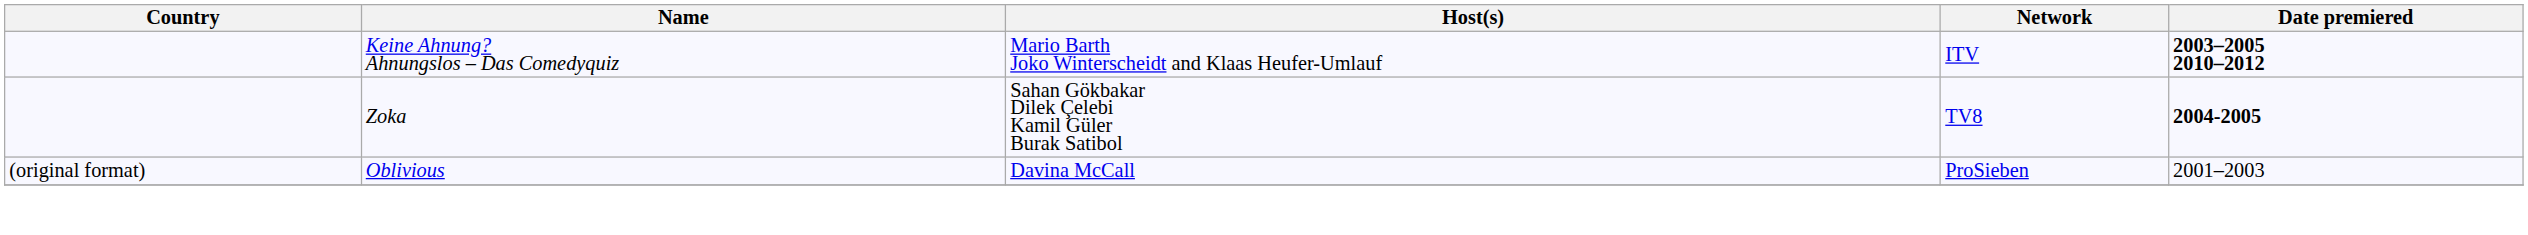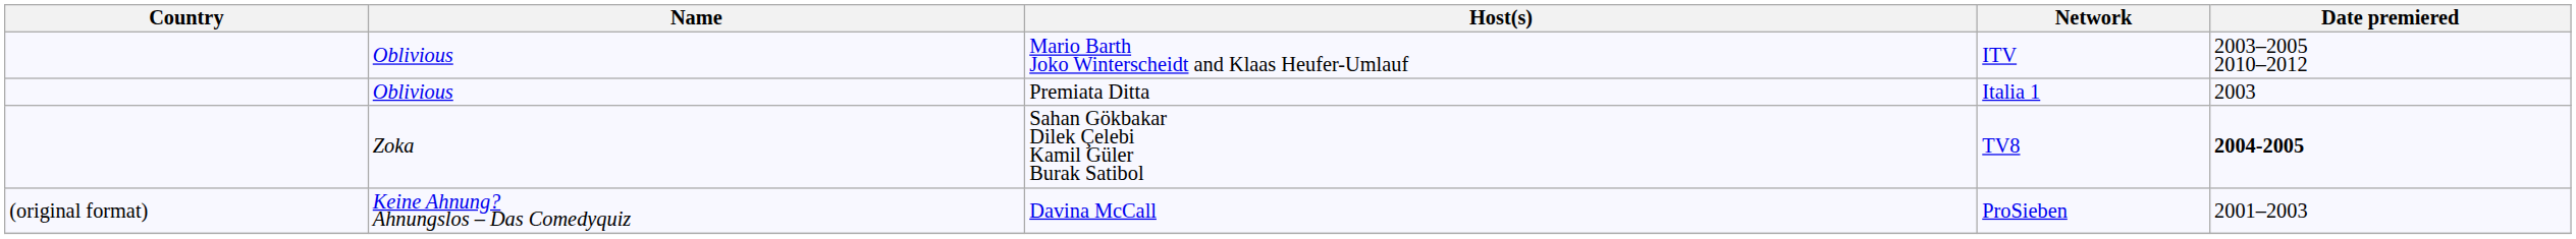 <table class="wikitable" style="text-align:left; line-height:14px; background:#F8F8FF; width:100%;">
 <tr>
 <th>Country</th>
 <th>Name</th>
 <th>Host(s)</th>
 <th>Network</th>
 <th>Date premiered</th>
 </tr>
 <tr>
 <td></td>
-<td><em><a href='#'>Keine Ahnung?</a></em><br><em>Ahnungslos – Das Comedyquiz</em></td>
+<td><em><a href='#'>Oblivious</a></em></td>
 <td><a href='#'>Mario Barth</a><br><a href='#'>Joko Winterscheidt</a> and Klaas Heufer-Umlauf</td>
 <td><a href='#'>ITV</a></td>
-<td><strong>2003–2005<br>2010–2012</strong></td>
+<td>2003–2005<br>2010–2012</td>
+</tr>
+<tr>
+<td></td>
+<td><em><a href='#'>Oblivious</a></em></td>
+<td>Premiata Ditta</td>
+<td><a href='#'>Italia 1</a></td>
+<td>2003</td>
 </tr>
 <tr>
 <td></td>
 <td><em>Zoka</em></td>
 <td>Sahan Gökbakar<br>Dilek Çelebi<br>Kamil Güler<br>Burak Satibol</td>
 <td><a href='#'>TV8</a></td>
 <td><strong>2004-2005</strong></td>
 </tr>
 <tr>
 <td> (original format)</td>
-<td><em><a href='#'>Oblivious</a></em></td>
+<td><em><a href='#'>Keine Ahnung?</a></em><br><em>Ahnungslos – Das Comedyquiz</em></td>
 <td><a href='#'>Davina McCall</a></td>
 <td><a href='#'>ProSieben</a></td>
 <td>2001–2003</td>
 </tr>
 <tr>
 </tr>
 </table>
